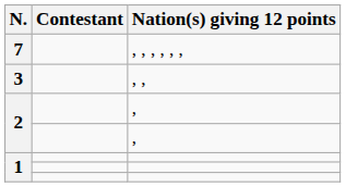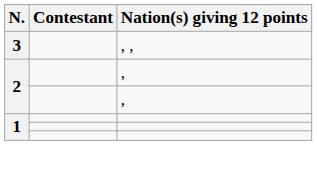 <table class="wikitable plainrowheaders">
 <tr>
 <th scope="col">N.</th>
 <th scope="col">Contestant</th>
 <th scope="col">Nation(s) giving 12 points</th>
-</tr>
-<tr>
-<th scope="row">7</th>
-<td></td>
-<td>, , , , , , </td>
 </tr>
 <tr>
 <th scope="row">3</th>
 <td><strong></strong></td>
 <td>, , </td>
 </tr>
 <tr>
 <th scope="row" rowspan="2">2</th>
 <td></td>
 <td>, </td>
 </tr>
 <tr>
 <td></td>
 <td>, </td>
 </tr>
 <tr>
 <th scope="row" rowspan="3">1</th>
 <td></td>
 <td></td>
 </tr>
 <tr>
 <td></td>
 <td></td>
 </tr>
 <tr>
 <td></td>
 <td></td>
 </tr>
 </table>
